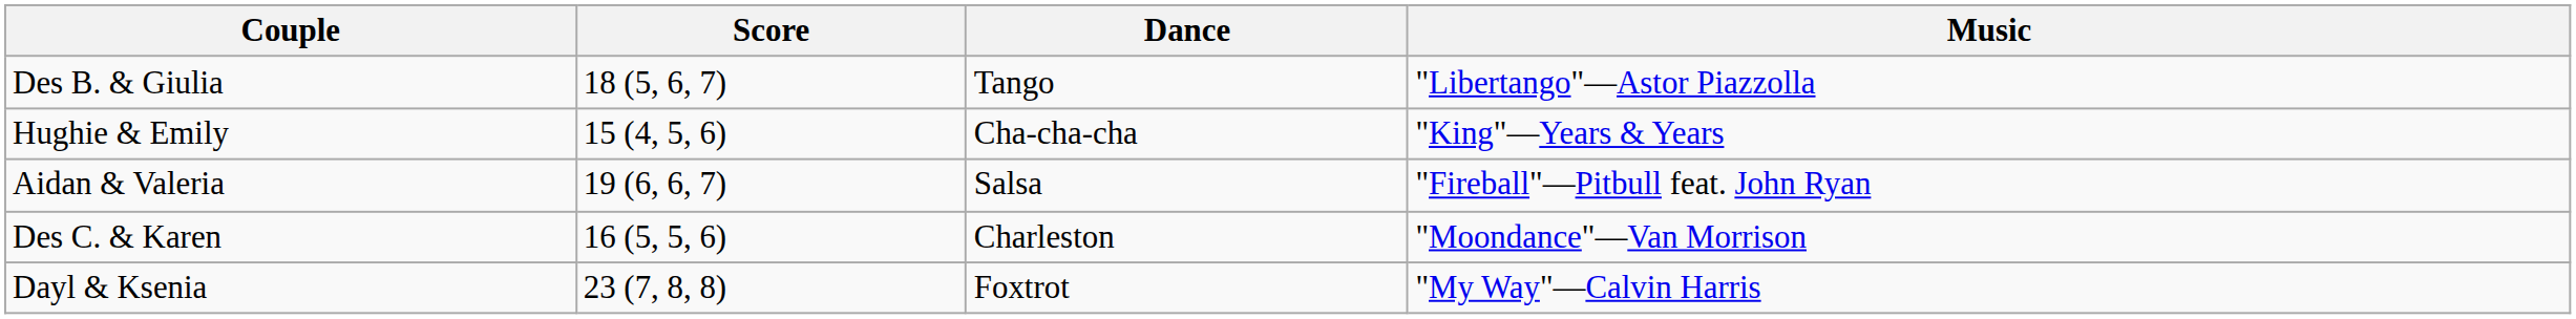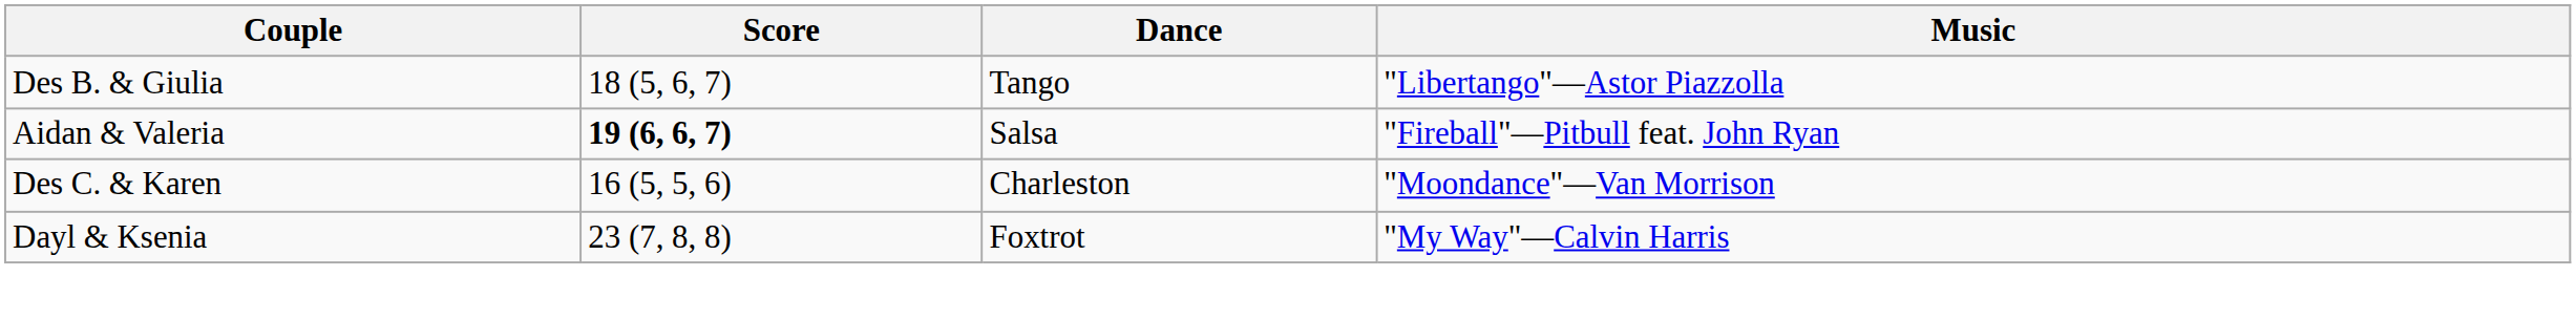 <table class="wikitable" style="width:80%;">
 <tr>
 <th>Couple</th>
 <th>Score</th>
 <th>Dance</th>
 <th>Music</th>
 </tr>
 <tr>
 <td>Des B. & Giulia</td>
 <td>18 (5, 6, 7)</td>
 <td>Tango</td>
 <td>"<a href='#'>Libertango</a>"—<a href='#'>Astor Piazzolla</a></td>
 </tr>
 <tr>
-<td>Hughie & Emily</td>
-<td>15 (4, 5, 6)</td>
-<td>Cha-cha-cha</td>
-<td>"<a href='#'>King</a>"—<a href='#'>Years & Years</a></td>
-</tr>
-<tr>
 <td>Aidan & Valeria</td>
-<td>19 (6, 6, 7)</td>
+<td><strong>19 (6, 6, 7)</strong></td>
 <td>Salsa</td>
 <td>"<a href='#'>Fireball</a>"—<a href='#'>Pitbull</a> feat. <a href='#'>John Ryan</a></td>
 </tr>
 <tr>
 <td>Des C. & Karen</td>
 <td>16 (5, 5, 6)</td>
 <td>Charleston</td>
 <td>"<a href='#'>Moondance</a>"—<a href='#'>Van Morrison</a></td>
 </tr>
 <tr>
 <td>Dayl & Ksenia</td>
 <td>23 (7, 8, 8)</td>
 <td>Foxtrot</td>
 <td>"<a href='#'>My Way</a>"—<a href='#'>Calvin Harris</a></td>
 </tr>
 </table>
